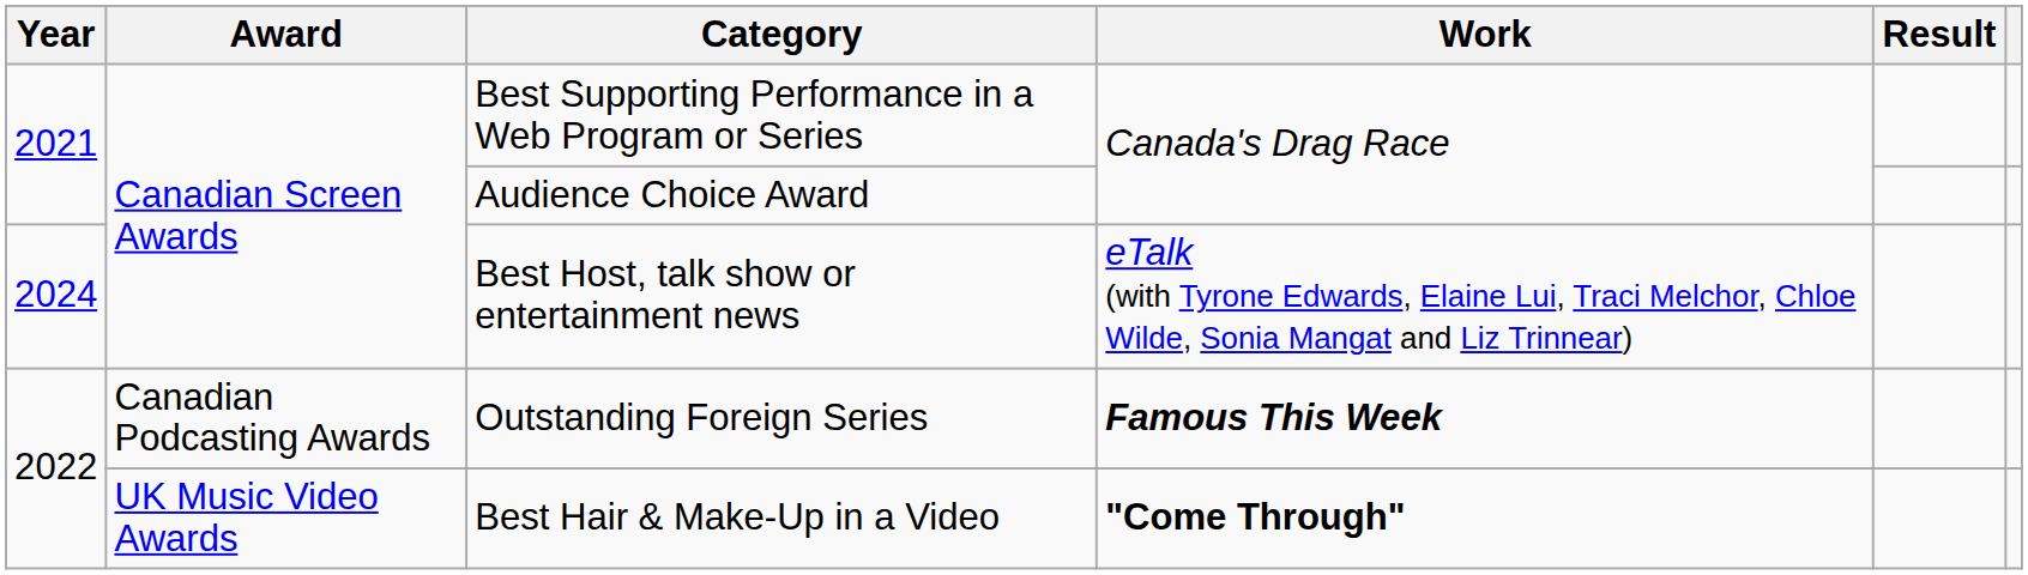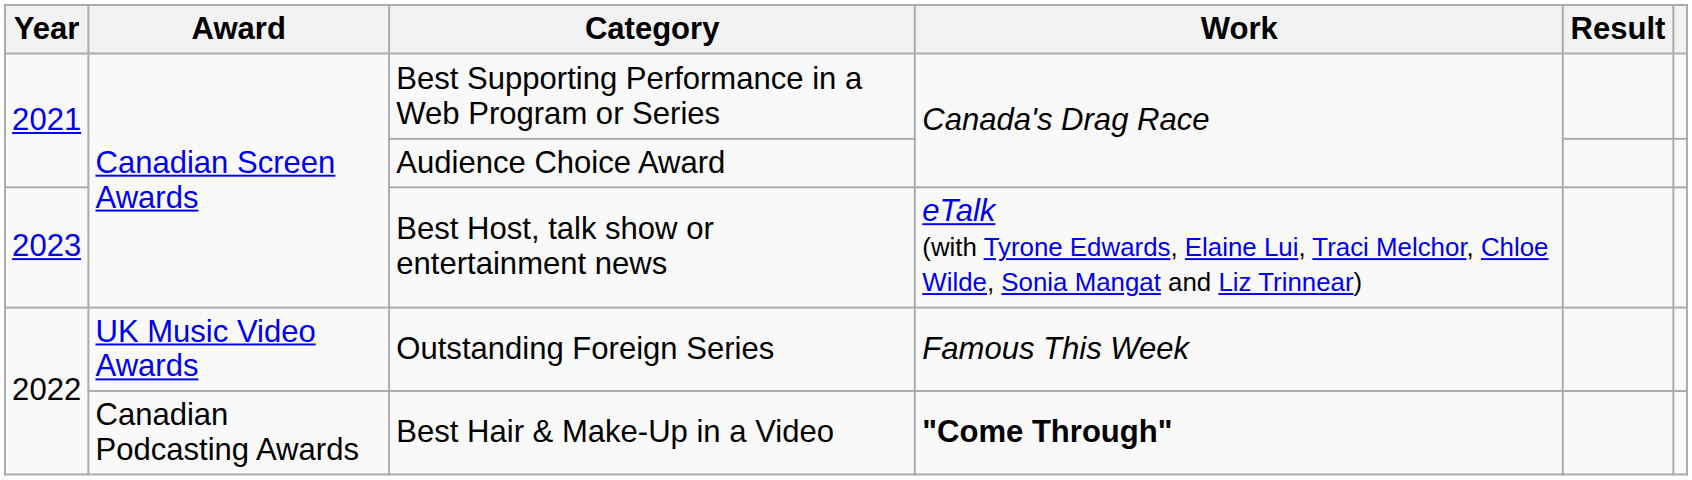 <table class="wikitable">
 <tr>
 <th>Year</th>
 <th>Award</th>
 <th>Category</th>
 <th>Work</th>
 <th>Result</th>
 <th></th>
 </tr>
 <tr>
 <td rowspan="2"><a href='#'>2021</a></td>
 <td rowspan="3"><a href='#'>Canadian Screen Awards</a></td>
 <td>Best Supporting Performance in a Web Program or Series</td>
 <td rowspan="2"><em>Canada's Drag Race</em></td>
 <td></td>
 <td></td>
 </tr>
 <tr>
 <td>Audience Choice Award</td>
 <td></td>
 <td></td>
 </tr>
 <tr>
-<td><a href='#'>2024</a></td>
+<td><a href='#'>2023</a></td>
 <td>Best Host, talk show or entertainment news</td>
 <td><em><a href='#'>eTalk</a></em><br><small>(with <a href='#'>Tyrone Edwards</a>, <a href='#'>Elaine Lui</a>, <a href='#'>Traci Melchor</a>, <a href='#'>Chloe Wilde</a>, <a href='#'>Sonia Mangat</a> and <a href='#'>Liz Trinnear</a>)</small></td>
 <td></td>
 <td></td>
 </tr>
 <tr>
 <td rowspan="2">2022</td>
-<td>Canadian Podcasting Awards</td>
+<td><a href='#'>UK Music Video Awards</a></td>
 <td>Outstanding Foreign Series</td>
-<td><strong><em>Famous This Week</em></strong></td>
+<td><em>Famous This Week</em></td>
 <td></td>
 <td></td>
 </tr>
 <tr>
-<td><a href='#'>UK Music Video Awards</a></td>
+<td>Canadian Podcasting Awards</td>
 <td>Best Hair & Make-Up in a Video</td>
 <td><strong>"Come Through"</strong></td>
 <td></td>
 <td></td>
 </tr>
 </table>
